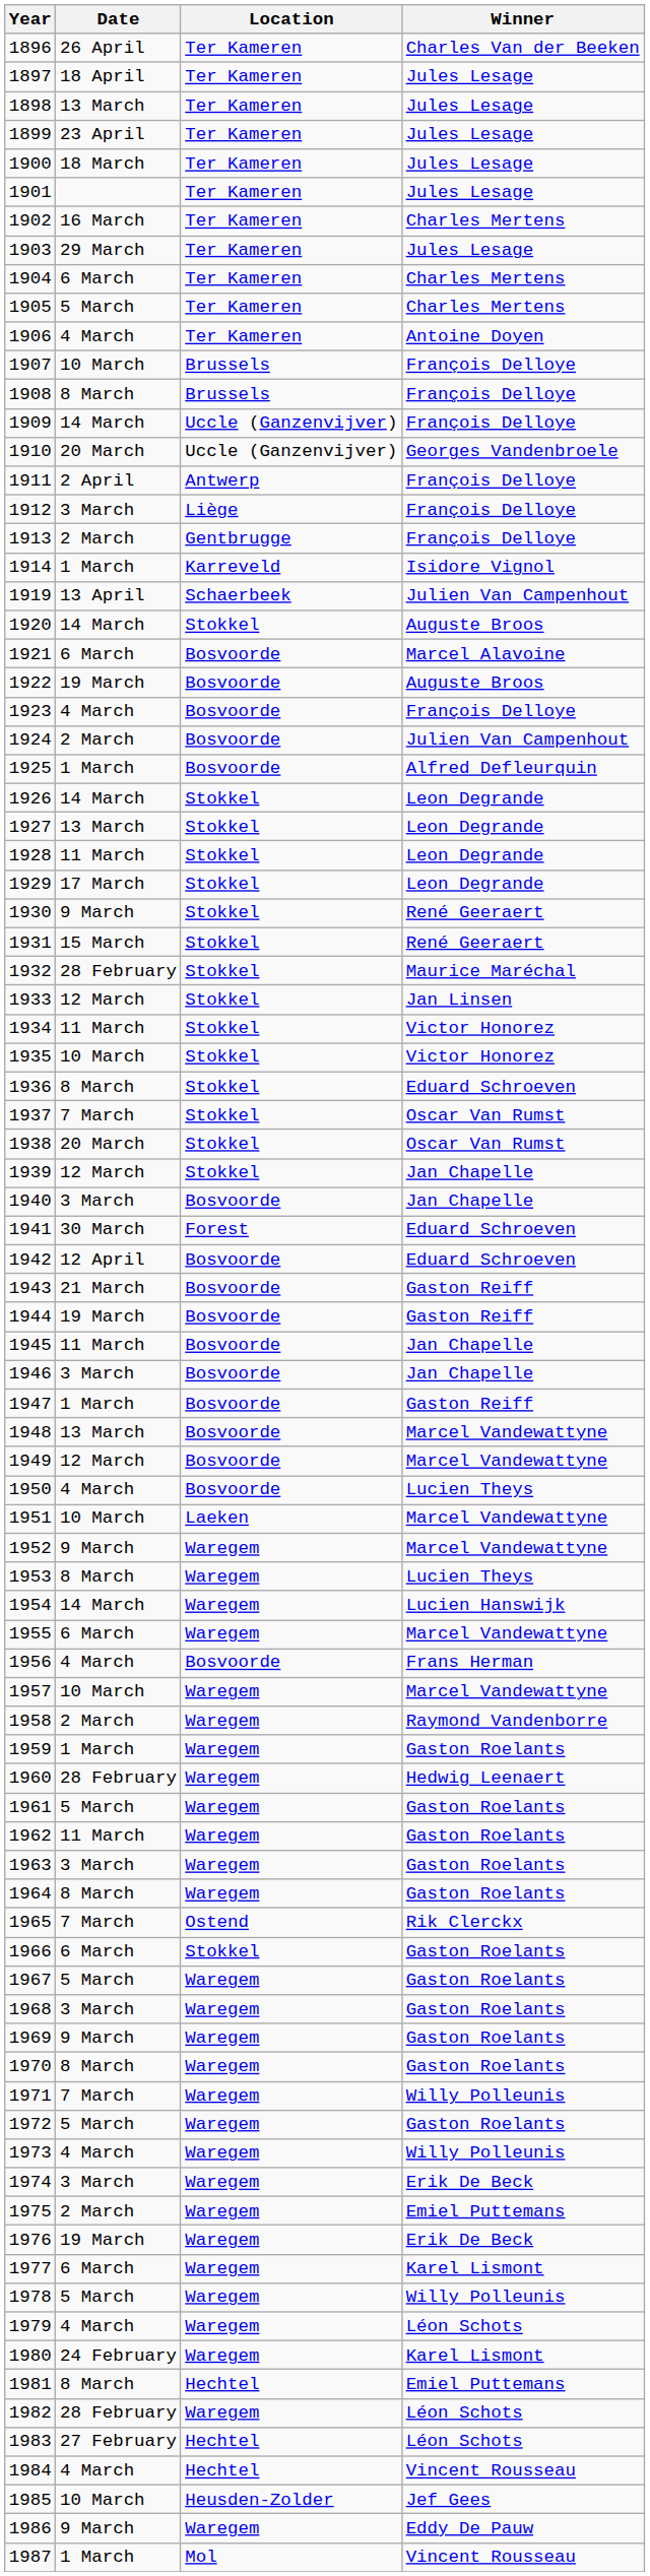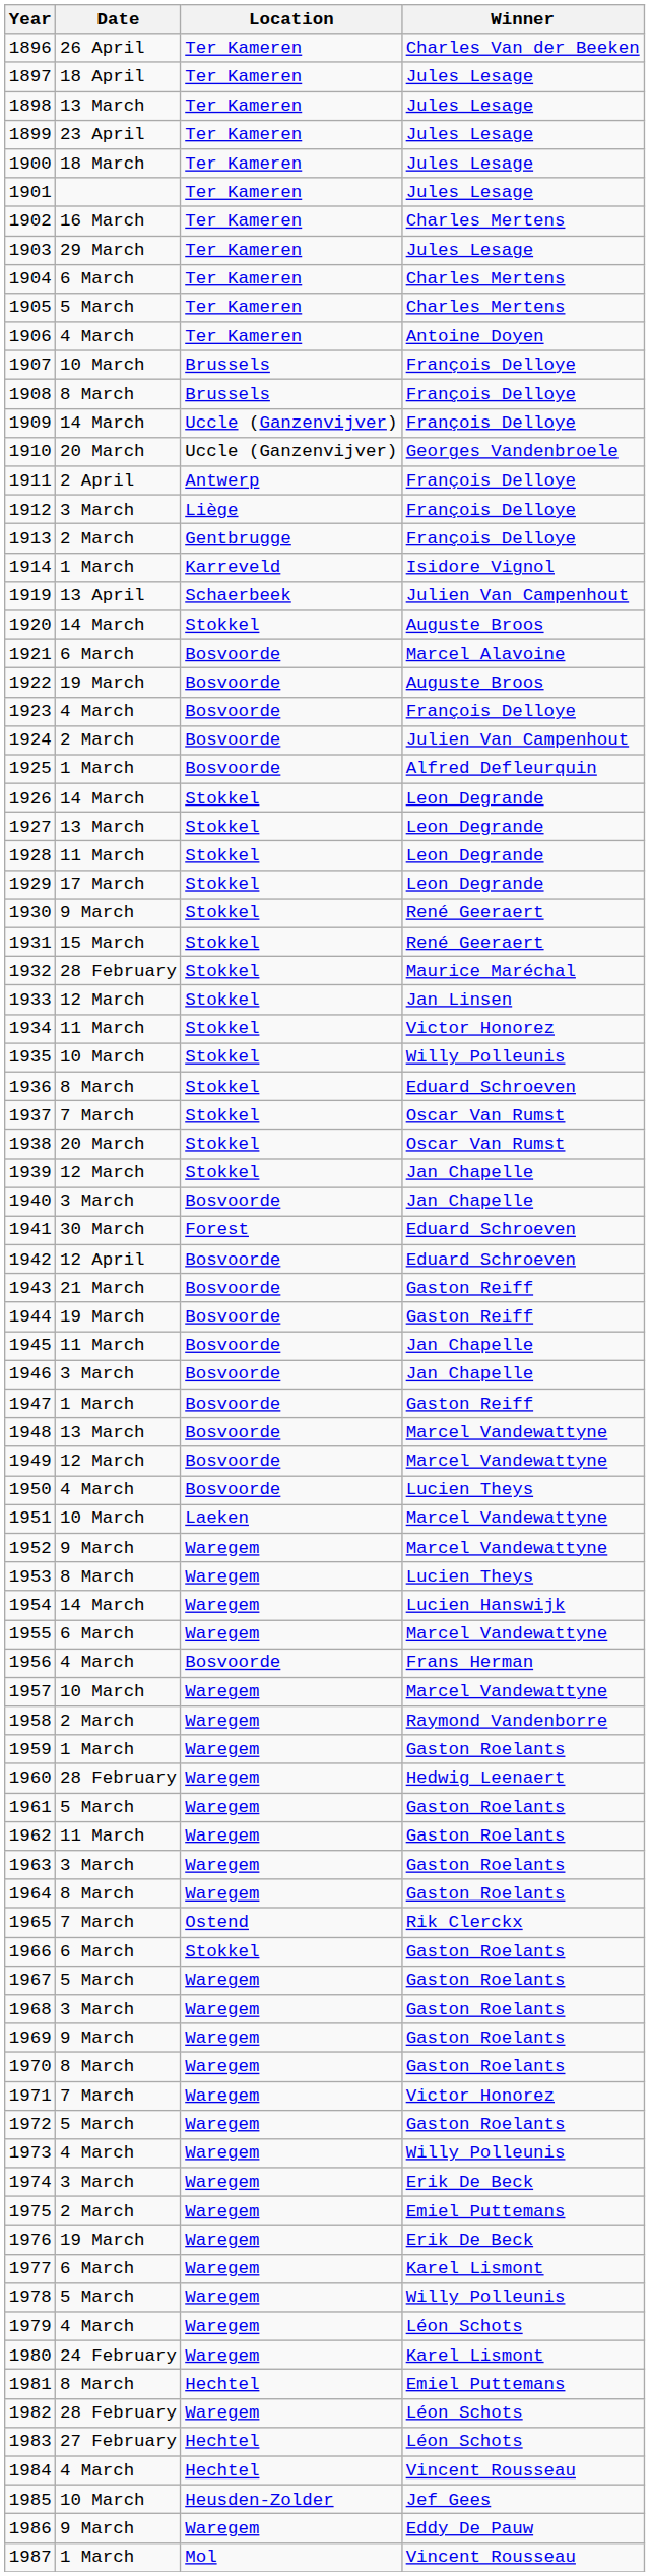 <table class="wikitable">
 <tr>
 <th>Year</th>
 <th>Date</th>
 <th>Location</th>
 <th>Winner</th>
 </tr>
 <tr>
 <td>1896</td>
 <td>26 April</td>
 <td><a href='#'>Ter Kameren</a></td>
 <td><a href='#'>Charles Van der Beeken</a></td>
 </tr>
 <tr>
 <td>1897</td>
 <td>18 April</td>
 <td><a href='#'>Ter Kameren</a></td>
 <td><a href='#'>Jules Lesage</a></td>
 </tr>
 <tr>
 <td>1898</td>
 <td>13 March</td>
 <td><a href='#'>Ter Kameren</a></td>
 <td><a href='#'>Jules Lesage</a></td>
 </tr>
 <tr>
 <td>1899</td>
 <td>23 April</td>
 <td><a href='#'>Ter Kameren</a></td>
 <td><a href='#'>Jules Lesage</a></td>
 </tr>
 <tr>
 <td>1900</td>
 <td>18 March</td>
 <td><a href='#'>Ter Kameren</a></td>
 <td><a href='#'>Jules Lesage</a></td>
 </tr>
 <tr>
 <td>1901</td>
 <td></td>
 <td><a href='#'>Ter Kameren</a></td>
 <td><a href='#'>Jules Lesage</a></td>
 </tr>
 <tr>
 <td>1902</td>
 <td>16 March</td>
 <td><a href='#'>Ter Kameren</a></td>
 <td><a href='#'>Charles Mertens</a></td>
 </tr>
 <tr>
 <td>1903</td>
 <td>29 March</td>
 <td><a href='#'>Ter Kameren</a></td>
 <td><a href='#'>Jules Lesage</a></td>
 </tr>
 <tr>
 <td>1904</td>
 <td>6 March</td>
 <td><a href='#'>Ter Kameren</a></td>
 <td><a href='#'>Charles Mertens</a></td>
 </tr>
 <tr>
 <td>1905</td>
 <td>5 March</td>
 <td><a href='#'>Ter Kameren</a></td>
 <td><a href='#'>Charles Mertens</a></td>
 </tr>
 <tr>
 <td>1906</td>
 <td>4 March</td>
 <td><a href='#'>Ter Kameren</a></td>
 <td><a href='#'>Antoine Doyen</a></td>
 </tr>
 <tr>
 <td>1907</td>
 <td>10 March</td>
 <td><a href='#'>Brussels</a></td>
 <td><a href='#'>François Delloye</a></td>
 </tr>
 <tr>
 <td>1908</td>
 <td>8 March</td>
 <td><a href='#'>Brussels</a></td>
 <td><a href='#'>François Delloye</a></td>
 </tr>
 <tr>
 <td>1909</td>
 <td>14 March</td>
 <td><a href='#'>Uccle</a> (<a href='#'>Ganzenvijver</a>)</td>
 <td><a href='#'>François Delloye</a></td>
 </tr>
 <tr>
 <td>1910</td>
 <td>20 March</td>
 <td>Uccle (Ganzenvijver)</td>
 <td><a href='#'>Georges Vandenbroele</a></td>
 </tr>
 <tr>
 <td>1911</td>
 <td>2 April</td>
 <td><a href='#'>Antwerp</a></td>
 <td><a href='#'>François Delloye</a></td>
 </tr>
 <tr>
 <td>1912</td>
 <td>3 March</td>
 <td><a href='#'>Liège</a></td>
 <td><a href='#'>François Delloye</a></td>
 </tr>
 <tr>
 <td>1913</td>
 <td>2 March</td>
 <td><a href='#'>Gentbrugge</a></td>
 <td><a href='#'>François Delloye</a></td>
 </tr>
 <tr>
 <td>1914</td>
 <td>1 March</td>
 <td><a href='#'>Karreveld</a></td>
 <td><a href='#'>Isidore Vignol</a></td>
 </tr>
 <tr>
 <td>1919</td>
 <td>13 April</td>
 <td><a href='#'>Schaerbeek</a></td>
 <td><a href='#'>Julien Van Campenhout</a></td>
 </tr>
 <tr>
 <td>1920</td>
 <td>14 March</td>
 <td><a href='#'>Stokkel</a></td>
 <td><a href='#'>Auguste Broos</a></td>
 </tr>
 <tr>
 <td>1921</td>
 <td>6 March</td>
 <td><a href='#'>Bosvoorde</a></td>
 <td><a href='#'>Marcel Alavoine</a></td>
 </tr>
 <tr>
 <td>1922</td>
 <td>19 March</td>
 <td><a href='#'>Bosvoorde</a></td>
 <td><a href='#'>Auguste Broos</a></td>
 </tr>
 <tr>
 <td>1923</td>
 <td>4 March</td>
 <td><a href='#'>Bosvoorde</a></td>
 <td><a href='#'>François Delloye</a></td>
 </tr>
 <tr>
 <td>1924</td>
 <td>2 March</td>
 <td><a href='#'>Bosvoorde</a></td>
 <td><a href='#'>Julien Van Campenhout</a></td>
 </tr>
 <tr>
 <td>1925</td>
 <td>1 March</td>
 <td><a href='#'>Bosvoorde</a></td>
 <td><a href='#'>Alfred Defleurquin</a></td>
 </tr>
 <tr>
 <td>1926</td>
 <td>14 March</td>
 <td><a href='#'>Stokkel</a></td>
 <td><a href='#'>Leon Degrande</a></td>
 </tr>
 <tr>
 <td>1927</td>
 <td>13 March</td>
 <td><a href='#'>Stokkel</a></td>
 <td><a href='#'>Leon Degrande</a></td>
 </tr>
 <tr>
 <td>1928</td>
 <td>11 March</td>
 <td><a href='#'>Stokkel</a></td>
 <td><a href='#'>Leon Degrande</a></td>
 </tr>
 <tr>
 <td>1929</td>
 <td>17 March</td>
 <td><a href='#'>Stokkel</a></td>
 <td><a href='#'>Leon Degrande</a></td>
 </tr>
 <tr>
 <td>1930</td>
 <td>9 March</td>
 <td><a href='#'>Stokkel</a></td>
 <td><a href='#'>René Geeraert</a></td>
 </tr>
 <tr>
 <td>1931</td>
 <td>15 March</td>
 <td><a href='#'>Stokkel</a></td>
 <td><a href='#'>René Geeraert</a></td>
 </tr>
 <tr>
 <td>1932</td>
 <td>28 February</td>
 <td><a href='#'>Stokkel</a></td>
 <td><a href='#'>Maurice Maréchal</a></td>
 </tr>
 <tr>
 <td>1933</td>
 <td>12 March</td>
 <td><a href='#'>Stokkel</a></td>
 <td><a href='#'>Jan Linsen</a></td>
 </tr>
 <tr>
 <td>1934</td>
 <td>11 March</td>
 <td><a href='#'>Stokkel</a></td>
 <td><a href='#'>Victor Honorez</a></td>
 </tr>
 <tr>
 <td>1935</td>
 <td>10 March</td>
 <td><a href='#'>Stokkel</a></td>
-<td><a href='#'>Victor Honorez</a></td>
+<td><a href='#'>Willy Polleunis</a></td>
 </tr>
 <tr>
 <td>1936</td>
 <td>8 March</td>
 <td><a href='#'>Stokkel</a></td>
 <td><a href='#'>Eduard Schroeven</a></td>
 </tr>
 <tr>
 <td>1937</td>
 <td>7 March</td>
 <td><a href='#'>Stokkel</a></td>
 <td><a href='#'>Oscar Van Rumst</a></td>
 </tr>
 <tr>
 <td>1938</td>
 <td>20 March</td>
 <td><a href='#'>Stokkel</a></td>
 <td><a href='#'>Oscar Van Rumst</a></td>
 </tr>
 <tr>
 <td>1939</td>
 <td>12 March</td>
 <td><a href='#'>Stokkel</a></td>
 <td><a href='#'>Jan Chapelle</a></td>
 </tr>
 <tr>
 <td>1940</td>
 <td>3 March</td>
 <td><a href='#'>Bosvoorde</a></td>
 <td><a href='#'>Jan Chapelle</a></td>
 </tr>
 <tr>
 <td>1941</td>
 <td>30 March</td>
 <td><a href='#'>Forest</a></td>
 <td><a href='#'>Eduard Schroeven</a></td>
 </tr>
 <tr>
 <td>1942</td>
 <td>12 April</td>
 <td><a href='#'>Bosvoorde</a></td>
 <td><a href='#'>Eduard Schroeven</a></td>
 </tr>
 <tr>
 <td>1943</td>
 <td>21 March</td>
 <td><a href='#'>Bosvoorde</a></td>
 <td><a href='#'>Gaston Reiff</a></td>
 </tr>
 <tr>
 <td>1944</td>
 <td>19 March</td>
 <td><a href='#'>Bosvoorde</a></td>
 <td><a href='#'>Gaston Reiff</a></td>
 </tr>
 <tr>
 <td>1945</td>
 <td>11 March</td>
 <td><a href='#'>Bosvoorde</a></td>
 <td><a href='#'>Jan Chapelle</a></td>
 </tr>
 <tr>
 <td>1946</td>
 <td>3 March</td>
 <td><a href='#'>Bosvoorde</a></td>
 <td><a href='#'>Jan Chapelle</a></td>
 </tr>
 <tr>
 <td>1947</td>
 <td>1 March</td>
 <td><a href='#'>Bosvoorde</a></td>
 <td><a href='#'>Gaston Reiff</a></td>
 </tr>
 <tr>
 <td>1948</td>
 <td>13 March</td>
 <td><a href='#'>Bosvoorde</a></td>
 <td><a href='#'>Marcel Vandewattyne</a></td>
 </tr>
 <tr>
 <td>1949</td>
 <td>12 March</td>
 <td><a href='#'>Bosvoorde</a></td>
 <td><a href='#'>Marcel Vandewattyne</a></td>
 </tr>
 <tr>
 <td>1950</td>
 <td>4 March</td>
 <td><a href='#'>Bosvoorde</a></td>
 <td><a href='#'>Lucien Theys</a></td>
 </tr>
 <tr>
 <td>1951</td>
 <td>10 March</td>
 <td><a href='#'>Laeken</a></td>
 <td><a href='#'>Marcel Vandewattyne</a></td>
 </tr>
 <tr>
 <td>1952</td>
 <td>9 March</td>
 <td><a href='#'>Waregem</a></td>
 <td><a href='#'>Marcel Vandewattyne</a></td>
 </tr>
 <tr>
 <td>1953</td>
 <td>8 March</td>
 <td><a href='#'>Waregem</a></td>
 <td><a href='#'>Lucien Theys</a></td>
 </tr>
 <tr>
 <td>1954</td>
 <td>14 March</td>
 <td><a href='#'>Waregem</a></td>
 <td><a href='#'>Lucien Hanswijk</a></td>
 </tr>
 <tr>
 <td>1955</td>
 <td>6 March</td>
 <td><a href='#'>Waregem</a></td>
 <td><a href='#'>Marcel Vandewattyne</a></td>
 </tr>
 <tr>
 <td>1956</td>
 <td>4 March</td>
 <td><a href='#'>Bosvoorde</a></td>
 <td><a href='#'>Frans Herman</a></td>
 </tr>
 <tr>
 <td>1957</td>
 <td>10 March</td>
 <td><a href='#'>Waregem</a></td>
 <td><a href='#'>Marcel Vandewattyne</a></td>
 </tr>
 <tr>
 <td>1958</td>
 <td>2 March</td>
 <td><a href='#'>Waregem</a></td>
 <td><a href='#'>Raymond Vandenborre</a></td>
 </tr>
 <tr>
 <td>1959</td>
 <td>1 March</td>
 <td><a href='#'>Waregem</a></td>
 <td><a href='#'>Gaston Roelants</a></td>
 </tr>
 <tr>
 <td>1960</td>
 <td>28 February</td>
 <td><a href='#'>Waregem</a></td>
 <td><a href='#'>Hedwig Leenaert</a></td>
 </tr>
 <tr>
 <td>1961</td>
 <td>5 March</td>
 <td><a href='#'>Waregem</a></td>
 <td><a href='#'>Gaston Roelants</a></td>
 </tr>
 <tr>
 <td>1962</td>
 <td>11 March</td>
 <td><a href='#'>Waregem</a></td>
 <td><a href='#'>Gaston Roelants</a></td>
 </tr>
 <tr>
 <td>1963</td>
 <td>3 March</td>
 <td><a href='#'>Waregem</a></td>
 <td><a href='#'>Gaston Roelants</a></td>
 </tr>
 <tr>
 <td>1964</td>
 <td>8 March</td>
 <td><a href='#'>Waregem</a></td>
 <td><a href='#'>Gaston Roelants</a></td>
 </tr>
 <tr>
 <td>1965</td>
 <td>7 March</td>
 <td><a href='#'>Ostend</a></td>
 <td><a href='#'>Rik Clerckx</a></td>
 </tr>
 <tr>
 <td>1966</td>
 <td>6 March</td>
 <td><a href='#'>Stokkel</a></td>
 <td><a href='#'>Gaston Roelants</a></td>
 </tr>
 <tr>
 <td>1967</td>
 <td>5 March</td>
 <td><a href='#'>Waregem</a></td>
 <td><a href='#'>Gaston Roelants</a></td>
 </tr>
 <tr>
 <td>1968</td>
 <td>3 March</td>
 <td><a href='#'>Waregem</a></td>
 <td><a href='#'>Gaston Roelants</a></td>
 </tr>
 <tr>
 <td>1969</td>
 <td>9 March</td>
 <td><a href='#'>Waregem</a></td>
 <td><a href='#'>Gaston Roelants</a></td>
 </tr>
 <tr>
 <td>1970</td>
 <td>8 March</td>
 <td><a href='#'>Waregem</a></td>
 <td><a href='#'>Gaston Roelants</a></td>
 </tr>
 <tr>
 <td>1971</td>
 <td>7 March</td>
 <td><a href='#'>Waregem</a></td>
-<td><a href='#'>Willy Polleunis</a></td>
+<td><a href='#'>Victor Honorez</a></td>
 </tr>
 <tr>
 <td>1972</td>
 <td>5 March</td>
 <td><a href='#'>Waregem</a></td>
 <td><a href='#'>Gaston Roelants</a></td>
 </tr>
 <tr>
 <td>1973</td>
 <td>4 March</td>
 <td><a href='#'>Waregem</a></td>
 <td><a href='#'>Willy Polleunis</a></td>
 </tr>
 <tr>
 <td>1974</td>
 <td>3 March</td>
 <td><a href='#'>Waregem</a></td>
 <td><a href='#'>Erik De Beck</a></td>
 </tr>
 <tr>
 <td>1975</td>
 <td>2 March</td>
 <td><a href='#'>Waregem</a></td>
 <td><a href='#'>Emiel Puttemans</a></td>
 </tr>
 <tr>
 <td>1976</td>
 <td>19 March</td>
 <td><a href='#'>Waregem</a></td>
 <td><a href='#'>Erik De Beck</a></td>
 </tr>
 <tr>
 <td>1977</td>
 <td>6 March</td>
 <td><a href='#'>Waregem</a></td>
 <td><a href='#'>Karel Lismont</a></td>
 </tr>
 <tr>
 <td>1978</td>
 <td>5 March</td>
 <td><a href='#'>Waregem</a></td>
 <td><a href='#'>Willy Polleunis</a></td>
 </tr>
 <tr>
 <td>1979</td>
 <td>4 March</td>
 <td><a href='#'>Waregem</a></td>
 <td><a href='#'>Léon Schots</a></td>
 </tr>
 <tr>
 <td>1980</td>
 <td>24 February</td>
 <td><a href='#'>Waregem</a></td>
 <td><a href='#'>Karel Lismont</a></td>
 </tr>
 <tr>
 <td>1981</td>
 <td>8 March</td>
 <td><a href='#'>Hechtel</a></td>
 <td><a href='#'>Emiel Puttemans</a></td>
 </tr>
 <tr>
 <td>1982</td>
 <td>28 February</td>
 <td><a href='#'>Waregem</a></td>
 <td><a href='#'>Léon Schots</a></td>
 </tr>
 <tr>
 <td>1983</td>
 <td>27 February</td>
 <td><a href='#'>Hechtel</a></td>
 <td><a href='#'>Léon Schots</a></td>
 </tr>
 <tr>
 <td>1984</td>
 <td>4 March</td>
 <td><a href='#'>Hechtel</a></td>
 <td><a href='#'>Vincent Rousseau</a></td>
 </tr>
 <tr>
 <td>1985</td>
 <td>10 March</td>
 <td><a href='#'>Heusden-Zolder</a></td>
 <td><a href='#'>Jef Gees</a></td>
 </tr>
 <tr>
 <td>1986</td>
 <td>9 March</td>
 <td><a href='#'>Waregem</a></td>
 <td><a href='#'>Eddy De Pauw</a></td>
 </tr>
 <tr>
 <td>1987</td>
 <td>1 March</td>
 <td><a href='#'>Mol</a></td>
 <td><a href='#'>Vincent Rousseau</a></td>
 </tr>
 </table>
